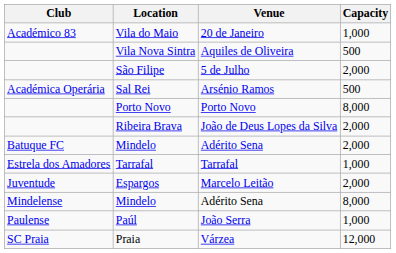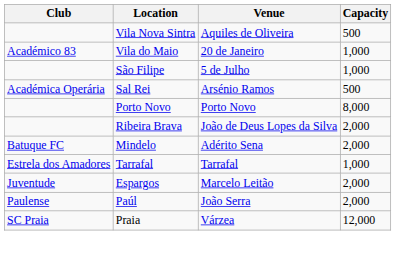 <table class="wikitable sortable">
 <tr>
 <th>Club</th>
 <th>Location</th>
 <th>Venue</th>
 <th>Capacity</th>
+</tr>
+<tr>
+<td></td>
+<td><a href='#'>Vila Nova Sintra</a></td>
+<td><a href='#'>Aquiles de Oliveira</a></td>
+<td>500</td>
 </tr>
 <tr>
 <td><a href='#'>Académico 83</a></td>
 <td><a href='#'>Vila do Maio</a></td>
 <td><a href='#'>20 de Janeiro</a></td>
 <td>1,000</td>
 </tr>
 <tr>
 <td></td>
-<td><a href='#'>Vila Nova Sintra</a></td>
-<td><a href='#'>Aquiles de Oliveira</a></td>
-<td>500</td>
-</tr>
-<tr>
-<td></td>
 <td><a href='#'>São Filipe</a></td>
 <td><a href='#'>5 de Julho</a></td>
-<td>2,000</td>
+<td>1,000</td>
 </tr>
 <tr>
 <td><a href='#'>Académica Operária</a></td>
 <td><a href='#'>Sal Rei</a></td>
 <td><a href='#'>Arsénio Ramos</a></td>
 <td>500</td>
 </tr>
 <tr>
 <td></td>
 <td><a href='#'>Porto Novo</a></td>
 <td><a href='#'>Porto Novo</a></td>
 <td>8,000</td>
 </tr>
 <tr>
 <td></td>
 <td><a href='#'>Ribeira Brava</a></td>
 <td><a href='#'>João de Deus Lopes da Silva</a></td>
 <td>2,000</td>
 </tr>
 <tr>
 <td><a href='#'>Batuque FC</a></td>
 <td><a href='#'>Mindelo</a></td>
 <td><a href='#'>Adérito Sena</a></td>
 <td>2,000</td>
 </tr>
 <tr>
 <td><a href='#'>Estrela dos Amadores</a></td>
 <td><a href='#'>Tarrafal</a></td>
 <td><a href='#'>Tarrafal</a></td>
 <td>1,000</td>
 </tr>
 <tr>
 <td><a href='#'>Juventude</a></td>
 <td><a href='#'>Espargos</a></td>
 <td><a href='#'>Marcelo Leitão</a></td>
 <td>2,000</td>
 </tr>
 <tr>
-<td><a href='#'>Mindelense</a></td>
-<td><a href='#'>Mindelo</a></td>
-<td>Adérito Sena</td>
-<td>8,000</td>
-</tr>
-<tr>
 <td><a href='#'>Paulense</a></td>
 <td><a href='#'>Paúl</a></td>
 <td><a href='#'>João Serra</a></td>
-<td>1,000</td>
+<td>2,000</td>
 </tr>
 <tr>
 <td><a href='#'>SC Praia</a></td>
 <td>Praia</td>
 <td><a href='#'>Várzea</a></td>
 <td>12,000</td>
 </tr>
 </table>
